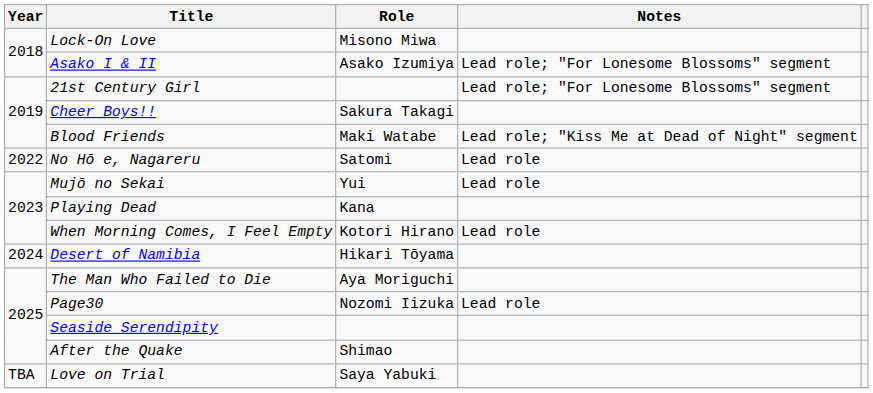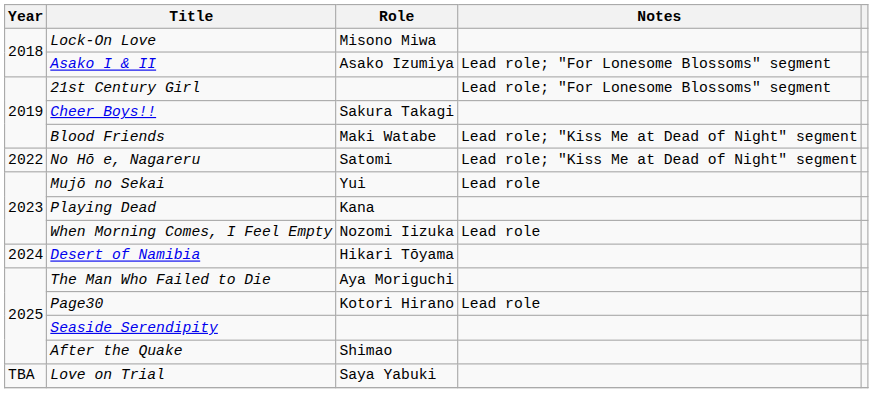 <table class="wikitable">
 <tr>
 <th>Year</th>
 <th>Title</th>
 <th>Role</th>
 <th>Notes</th>
 <th></th>
 </tr>
 <tr>
 <td rowspan=2>2018</td>
 <td><em>Lock-On Love</em></td>
 <td>Misono Miwa</td>
 <td></td>
 <td></td>
 </tr>
 <tr>
 <td><em><a href='#'>Asako I & II</a></em></td>
 <td>Asako Izumiya</td>
 <td>Lead role; "For Lonesome Blossoms" segment</td>
 <td></td>
 </tr>
 <tr>
 <td rowspan=3>2019</td>
 <td><em>21st Century Girl</em></td>
 <td></td>
 <td>Lead role; "For Lonesome Blossoms" segment</td>
 <td></td>
 </tr>
 <tr>
 <td><em><a href='#'>Cheer Boys!!</a></em></td>
 <td>Sakura Takagi</td>
 <td></td>
 <td></td>
 </tr>
 <tr>
 <td><em>Blood Friends</em></td>
 <td>Maki Watabe</td>
 <td>Lead role; "Kiss Me at Dead of Night" segment</td>
 <td></td>
 </tr>
 <tr>
 <td>2022</td>
 <td><em>No Hō e, Nagareru</em></td>
 <td>Satomi</td>
-<td>Lead role</td>
+<td>Lead role; "Kiss Me at Dead of Night" segment</td>
 <td></td>
 </tr>
 <tr>
 <td rowspan=3>2023</td>
 <td><em>Mujō no Sekai</em></td>
 <td>Yui</td>
 <td>Lead role</td>
 <td></td>
 </tr>
 <tr>
 <td><em>Playing Dead</em></td>
 <td>Kana</td>
 <td></td>
 <td></td>
 </tr>
 <tr>
 <td><em>When Morning Comes, I Feel Empty</em></td>
-<td>Kotori Hirano</td>
+<td>Nozomi Iizuka</td>
 <td>Lead role</td>
 <td></td>
 </tr>
 <tr>
 <td>2024</td>
 <td><em><a href='#'>Desert of Namibia</a></em></td>
 <td>Hikari Tōyama</td>
 <td></td>
 <td></td>
 </tr>
 <tr>
 <td rowspan=4>2025</td>
 <td><em>The Man Who Failed to Die</em></td>
 <td>Aya Moriguchi</td>
 <td></td>
 <td></td>
 </tr>
 <tr>
 <td><em>Page30</em></td>
-<td>Nozomi Iizuka</td>
+<td>Kotori Hirano</td>
 <td>Lead role</td>
 <td></td>
 </tr>
 <tr>
 <td><em><a href='#'>Seaside Serendipity</a></em></td>
 <td></td>
 <td></td>
 <td></td>
 </tr>
 <tr>
 <td><em>After the Quake</em></td>
 <td>Shimao</td>
 <td></td>
 <td></td>
 </tr>
 <tr>
 <td>TBA</td>
 <td><em>Love on Trial</em></td>
 <td>Saya Yabuki</td>
 <td></td>
 <td></td>
 </tr>
 <tr>
 </tr>
 </table>
